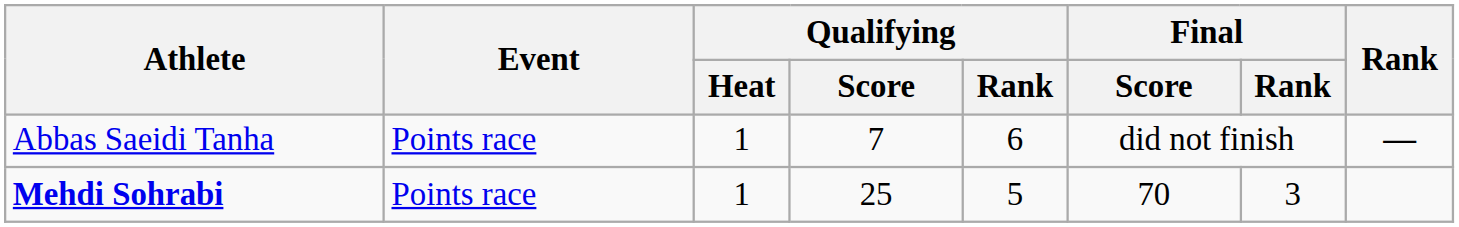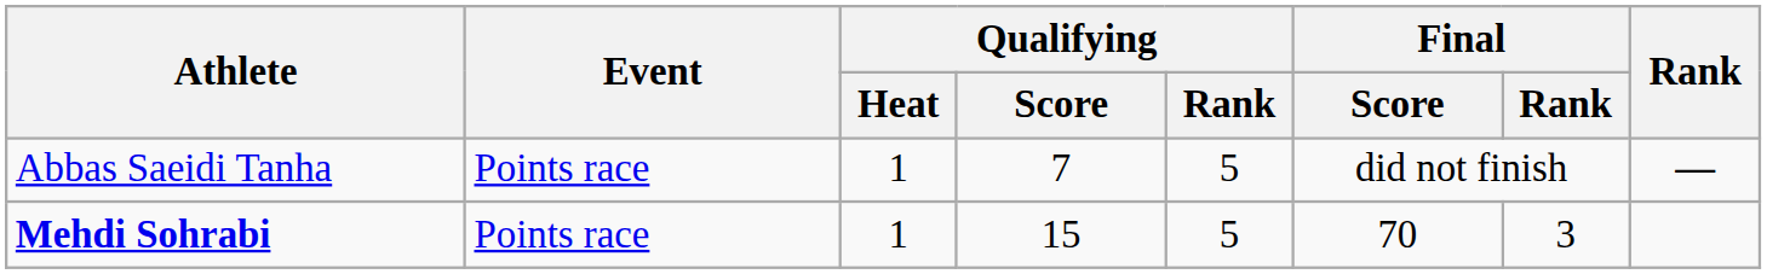 <table class="wikitable" width="72%" style="text-align:center; font-size:90%">
 <tr>
 <th rowspan="2" width="22%">Athlete</th>
 <th rowspan="2" width="18%">Event</th>
 <th colspan="3" width="20%">Qualifying</th>
 <th colspan="2" width="15%">Final</th>
 <th rowspan="2" width="6%">Rank</th>
 </tr>
 <tr>
 <th width="5%">Heat</th>
 <th width="10%">Score</th>
 <th>Rank</th>
 <th width="10%">Score</th>
 <th>Rank</th>
 </tr>
 <tr>
 <td align="left"><a href='#'>Abbas Saeidi Tanha</a></td>
 <td align="left"><a href='#'>Points race</a></td>
 <td>1</td>
 <td>7</td>
-<td>6 <strong></strong></td>
+<td>5 <strong></strong></td>
 <td colspan=2>did not finish</td>
 <td><strong>—</strong></td>
 </tr>
 <tr>
 <td align="left"><strong><a href='#'>Mehdi Sohrabi</a></strong></td>
 <td align="left"><a href='#'>Points race</a></td>
 <td>1</td>
-<td>25</td>
+<td>15</td>
 <td>5 <strong></strong></td>
 <td>70</td>
 <td>3</td>
 <td></td>
 </tr>
 </table>
